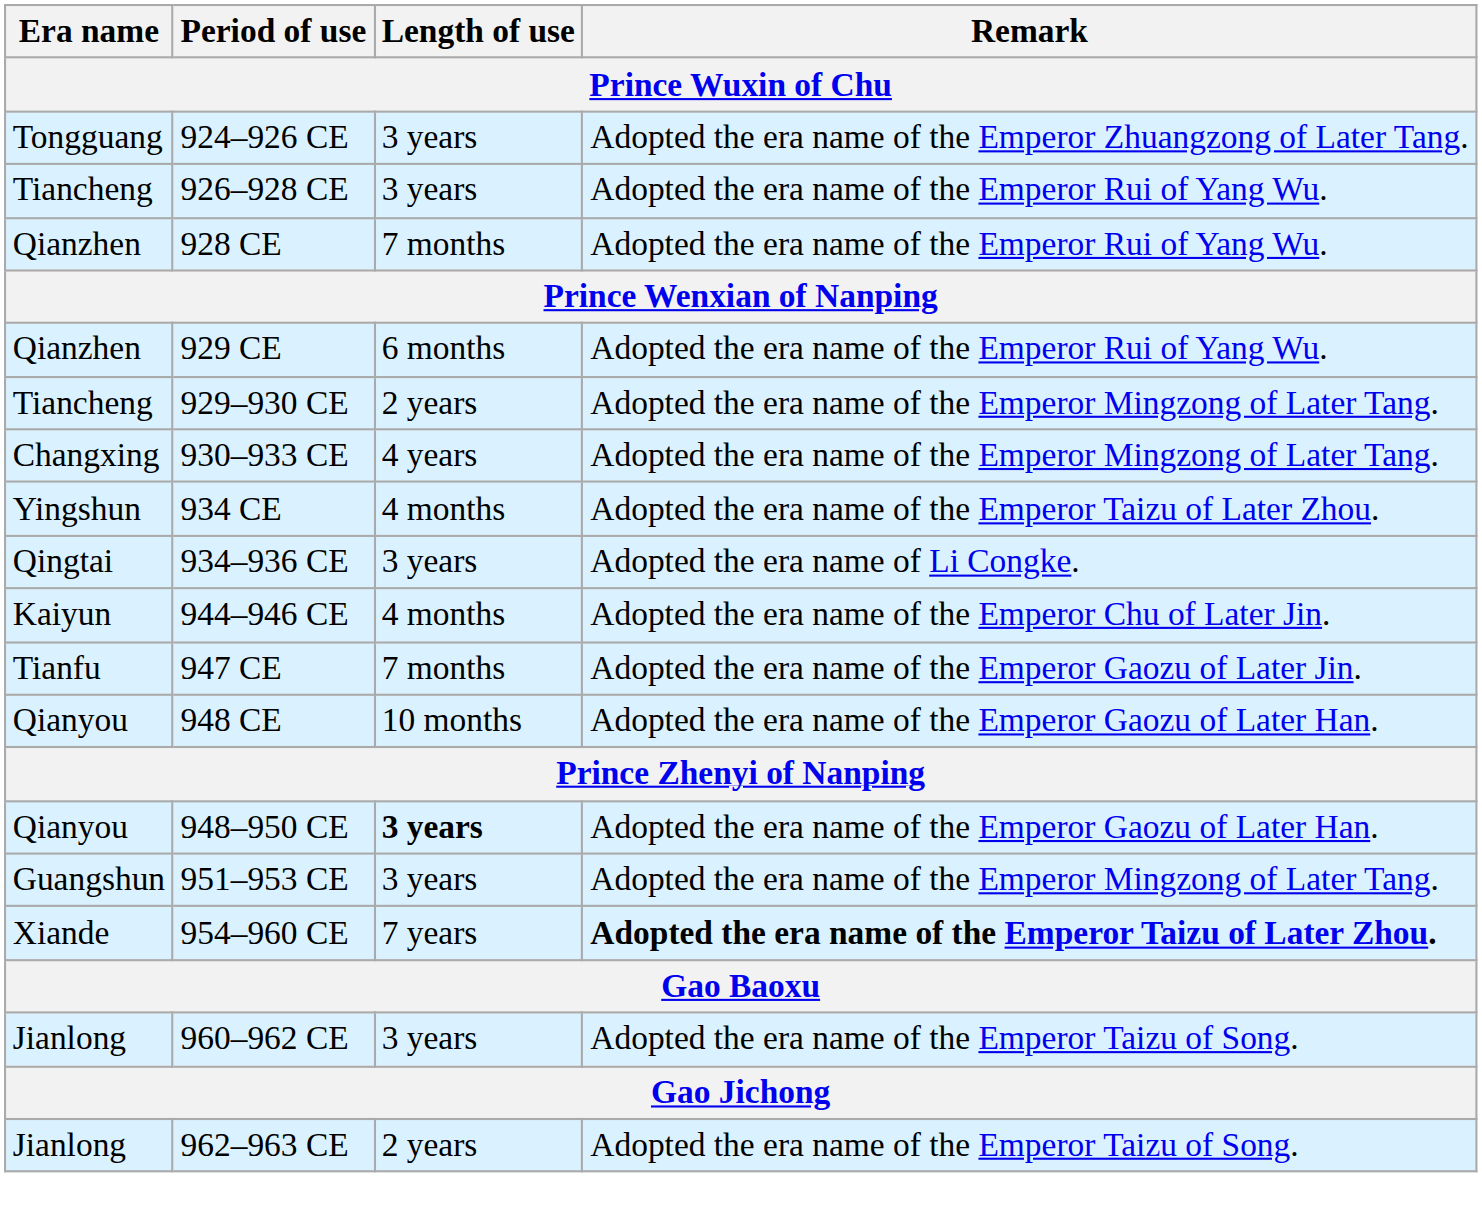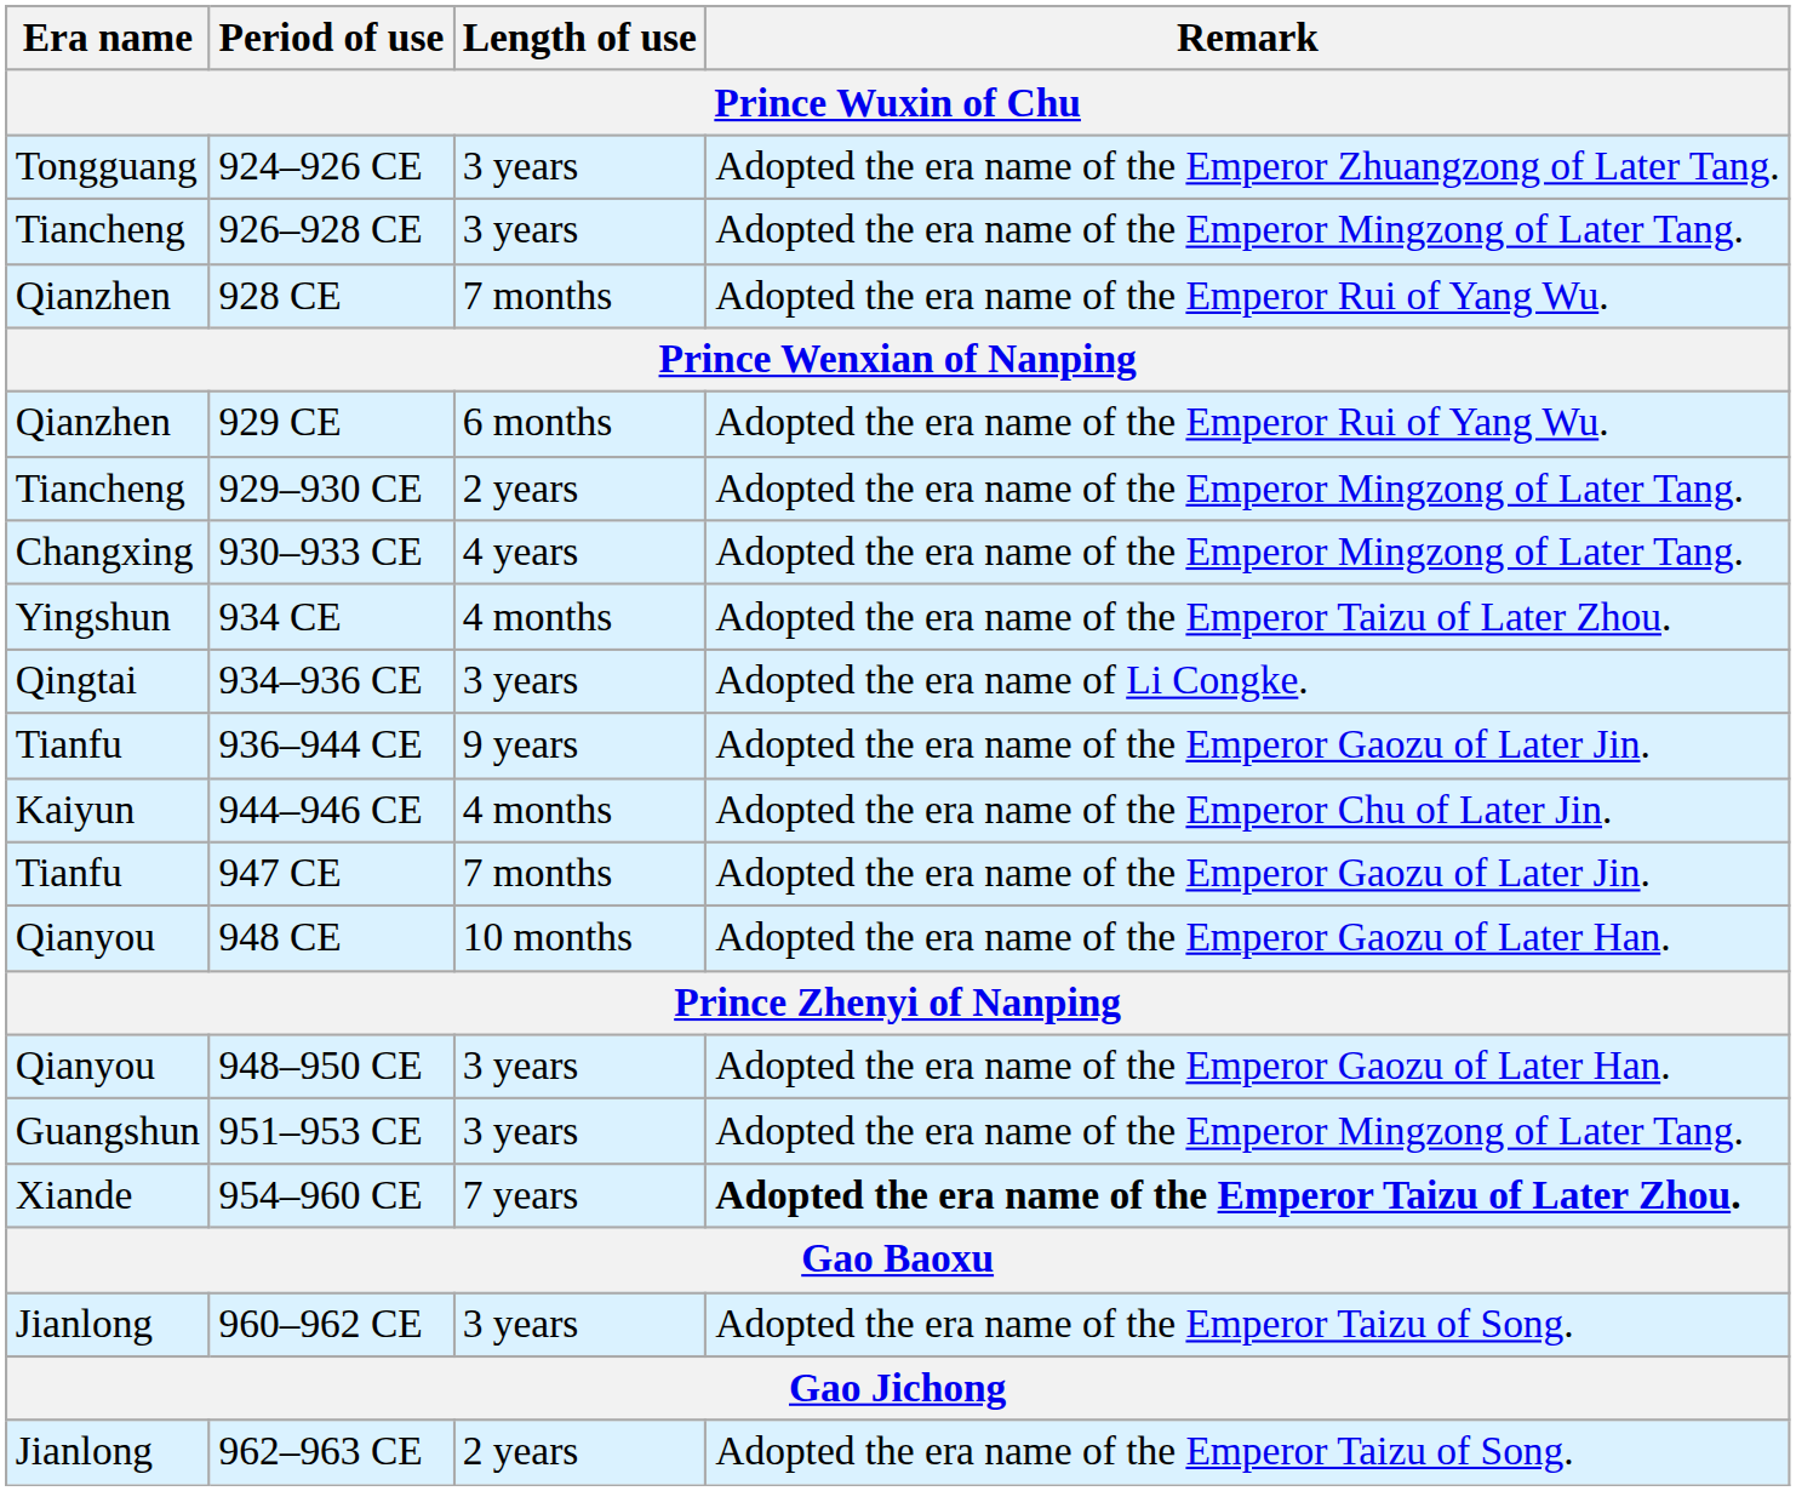 <table class="wikitable">
 <tr>
 <th>Era name</th>
 <th>Period of use</th>
 <th>Length of use</th>
 <th>Remark</th>
 </tr>
 <tr>
 <th colspan="4"><a href='#'>Prince Wuxin of Chu</a><br></th>
 </tr>
 <tr style="background:#DAF2FF;">
 <td>Tongguang<br></td>
 <td>924–926 CE</td>
 <td>3 years</td>
 <td>Adopted the era name of the <a href='#'>Emperor Zhuangzong of Later Tang</a>.</td>
 </tr>
 <tr style="background:#DAF2FF;">
 <td>Tiancheng<br></td>
 <td>926–928 CE</td>
 <td>3 years</td>
-<td>Adopted the era name of the <a href='#'>Emperor Rui of Yang Wu</a>.</td>
+<td>Adopted the era name of the <a href='#'>Emperor Mingzong of Later Tang</a>.</td>
 </tr>
 <tr style="background:#DAF2FF;">
 <td>Qianzhen<br></td>
 <td>928 CE</td>
 <td>7 months</td>
 <td>Adopted the era name of the <a href='#'>Emperor Rui of Yang Wu</a>.</td>
 </tr>
 <tr>
 <th colspan="4"><a href='#'>Prince Wenxian of Nanping</a><br></th>
 </tr>
 <tr style="background:#DAF2FF;">
 <td>Qianzhen<br></td>
 <td>929 CE</td>
 <td>6 months</td>
 <td>Adopted the era name of the <a href='#'>Emperor Rui of Yang Wu</a>.</td>
 </tr>
 <tr style="background:#DAF2FF;">
 <td>Tiancheng<br></td>
 <td>929–930 CE</td>
 <td>2 years</td>
 <td>Adopted the era name of the <a href='#'>Emperor Mingzong of Later Tang</a>.</td>
 </tr>
 <tr style="background:#DAF2FF;">
 <td>Changxing<br></td>
 <td>930–933 CE</td>
 <td>4 years</td>
 <td>Adopted the era name of the <a href='#'>Emperor Mingzong of Later Tang</a>.</td>
 </tr>
 <tr style="background:#DAF2FF;">
 <td>Yingshun<br></td>
 <td>934 CE</td>
 <td>4 months</td>
 <td>Adopted the era name of the <a href='#'>Emperor Taizu of Later Zhou</a>.</td>
 </tr>
 <tr style="background:#DAF2FF;">
 <td>Qingtai<br></td>
 <td>934–936 CE</td>
 <td>3 years</td>
 <td>Adopted the era name of <a href='#'>Li Congke</a>.</td>
 </tr>
 <tr style="background:#DAF2FF;">
+<td>Tianfu<br></td>
+<td>936–944 CE</td>
+<td>9 years</td>
+<td>Adopted the era name of the <a href='#'>Emperor Gaozu of Later Jin</a>.</td>
+</tr>
+<tr style="background:#DAF2FF;">
 <td>Kaiyun<br></td>
 <td>944–946 CE</td>
 <td>4 months</td>
 <td>Adopted the era name of the <a href='#'>Emperor Chu of Later Jin</a>.</td>
 </tr>
 <tr style="background:#DAF2FF;">
 <td>Tianfu<br></td>
 <td>947 CE</td>
 <td>7 months</td>
 <td>Adopted the era name of the <a href='#'>Emperor Gaozu of Later Jin</a>.</td>
 </tr>
 <tr style="background:#DAF2FF;">
 <td>Qianyou<br></td>
 <td>948 CE</td>
 <td>10 months</td>
 <td>Adopted the era name of the <a href='#'>Emperor Gaozu of Later Han</a>.</td>
 </tr>
 <tr>
 <th colspan="4"><a href='#'>Prince Zhenyi of Nanping</a><br></th>
 </tr>
 <tr style="background:#DAF2FF;">
 <td>Qianyou<br></td>
 <td>948–950 CE</td>
-<td><strong>3 years</strong></td>
+<td>3 years</td>
 <td>Adopted the era name of the <a href='#'>Emperor Gaozu of Later Han</a>.</td>
 </tr>
 <tr style="background:#DAF2FF;">
 <td>Guangshun<br></td>
 <td>951–953 CE</td>
 <td>3 years</td>
 <td>Adopted the era name of the <a href='#'>Emperor Mingzong of Later Tang</a>.</td>
 </tr>
 <tr style="background:#DAF2FF;">
 <td>Xiande<br></td>
 <td>954–960 CE</td>
 <td>7 years</td>
 <td><strong>Adopted the era name of the <a href='#'>Emperor Taizu of Later Zhou</a>.</strong></td>
 </tr>
 <tr>
 <th colspan="4"><a href='#'>Gao Baoxu</a><br></th>
 </tr>
 <tr style="background:#DAF2FF;">
 <td>Jianlong<br></td>
 <td>960–962 CE</td>
 <td>3 years</td>
 <td>Adopted the era name of the <a href='#'>Emperor Taizu of Song</a>.</td>
 </tr>
 <tr>
 <th colspan="4"><a href='#'>Gao Jichong</a><br></th>
 </tr>
 <tr style="background:#DAF2FF;">
 <td>Jianlong<br></td>
 <td>962–963 CE</td>
 <td>2 years</td>
 <td>Adopted the era name of the <a href='#'>Emperor Taizu of Song</a>.</td>
 </tr>
 </table>
